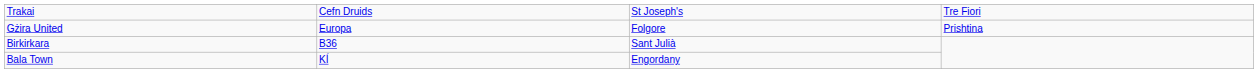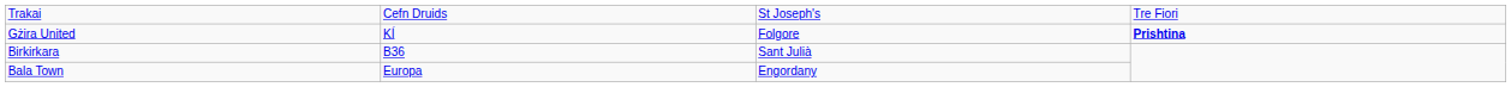 <table class="wikitable" style="table-layout:fixed;width:100%;">
 <tr>
 <td width=25%> <a href='#'>Trakai</a> </td>
 <td width=25%> <a href='#'>Cefn Druids</a> </td>
 <td width=25%> <a href='#'>St Joseph's</a> </td>
 <td width=25%> <a href='#'>Tre Fiori</a> </td>
 </tr>
 <tr>
 <td> <a href='#'>Gżira United</a> </td>
-<td> <a href='#'>Europa</a> </td>
+<td> <a href='#'>KÍ</a> </td>
 <td> <a href='#'>Folgore</a> </td>
-<td> <a href='#'>Prishtina</a> </td>
+<td><strong> <a href='#'>Prishtina</a> </strong></td>
 </tr>
 <tr>
 <td> <a href='#'>Birkirkara</a> </td>
 <td> <a href='#'>B36</a> </td>
 <td> <a href='#'>Sant Julià</a> </td>
 <td rowspan="2"></td>
 </tr>
 <tr>
 <td> <a href='#'>Bala Town</a> </td>
-<td> <a href='#'>KÍ</a> </td>
+<td> <a href='#'>Europa</a> </td>
 <td> <a href='#'>Engordany</a> </td>
 </tr>
 </table>
